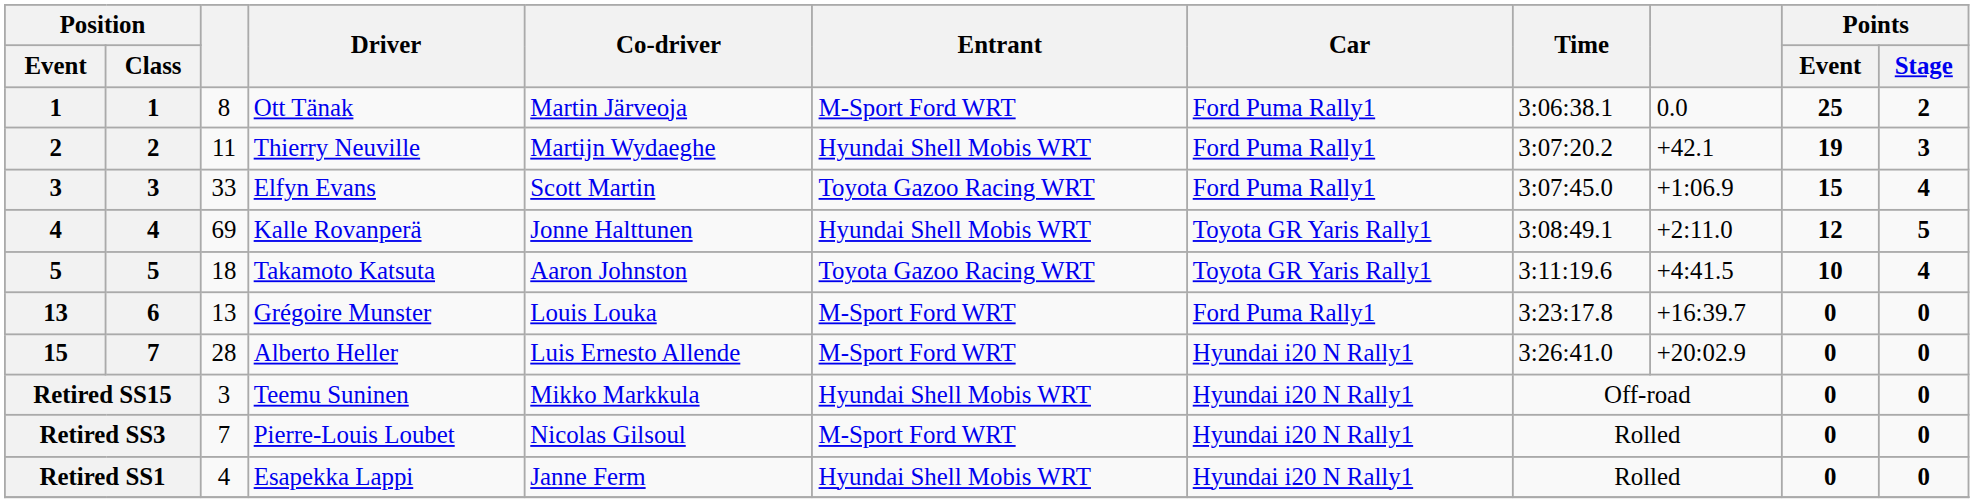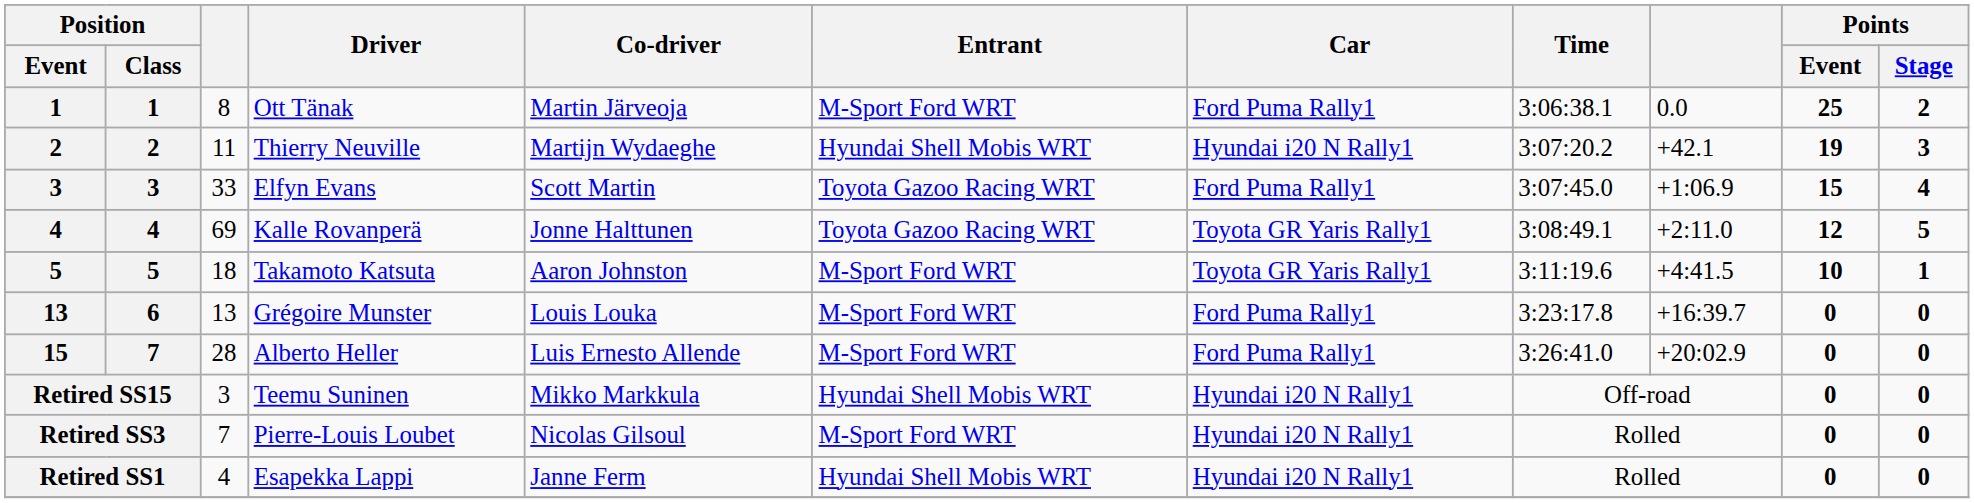 <table class="wikitable" width=85% style="font-size: 85%;">
 <tr>
 <th colspan="2">Position</th>
 <th rowspan="2"></th>
 <th rowspan="2">Driver</th>
 <th rowspan="2">Co-driver</th>
 <th rowspan="2">Entrant</th>
 <th rowspan="2">Car</th>
 <th rowspan="2">Time</th>
 <th rowspan="2"></th>
 <th colspan="2">Points</th>
 </tr>
 <tr>
 <th>Event</th>
 <th>Class</th>
 <th>Event</th>
 <th><a href='#'>Stage</a></th>
 </tr>
 <tr>
 <th>1</th>
 <th>1</th>
 <td align="center">8</td>
 <td><a href='#'>Ott Tänak</a></td>
 <td><a href='#'>Martin Järveoja</a></td>
 <td><a href='#'>M-Sport Ford WRT</a></td>
 <td><a href='#'>Ford Puma Rally1</a></td>
 <td>3:06:38.1</td>
 <td>0.0</td>
 <td align="center"><strong>25</strong></td>
 <td align="center"><strong>2</strong></td>
 </tr>
 <tr>
 <th>2</th>
 <th>2</th>
 <td align="center">11</td>
 <td><a href='#'>Thierry Neuville</a></td>
 <td><a href='#'>Martijn Wydaeghe</a></td>
 <td><a href='#'>Hyundai Shell Mobis WRT</a></td>
-<td><a href='#'>Ford Puma Rally1</a></td>
+<td><a href='#'>Hyundai i20 N Rally1</a></td>
 <td>3:07:20.2</td>
 <td>+42.1</td>
 <td align="center"><strong>19</strong></td>
 <td align="center"><strong>3</strong></td>
 </tr>
 <tr>
 <th>3</th>
 <th>3</th>
 <td align="center">33</td>
 <td><a href='#'>Elfyn Evans</a></td>
 <td><a href='#'>Scott Martin</a></td>
 <td><a href='#'>Toyota Gazoo Racing WRT</a></td>
 <td><a href='#'>Ford Puma Rally1</a></td>
 <td>3:07:45.0</td>
 <td>+1:06.9</td>
 <td align="center"><strong>15</strong></td>
 <td align="center"><strong>4</strong></td>
 </tr>
 <tr>
 <th>4</th>
 <th>4</th>
 <td align="center">69</td>
 <td><a href='#'>Kalle Rovanperä</a></td>
 <td><a href='#'>Jonne Halttunen</a></td>
-<td><a href='#'>Hyundai Shell Mobis WRT</a></td>
+<td><a href='#'>Toyota Gazoo Racing WRT</a></td>
 <td><a href='#'>Toyota GR Yaris Rally1</a></td>
 <td>3:08:49.1</td>
 <td>+2:11.0</td>
 <td align="center"><strong>12</strong></td>
 <td align="center"><strong>5</strong></td>
 </tr>
 <tr>
 <th>5</th>
 <th>5</th>
 <td align="center">18</td>
 <td><a href='#'>Takamoto Katsuta</a></td>
 <td><a href='#'>Aaron Johnston</a></td>
-<td><a href='#'>Toyota Gazoo Racing WRT</a></td>
+<td><a href='#'>M-Sport Ford WRT</a></td>
 <td><a href='#'>Toyota GR Yaris Rally1</a></td>
 <td>3:11:19.6</td>
 <td>+4:41.5</td>
 <td align="center"><strong>10</strong></td>
-<td align="center"><strong>4</strong></td>
+<td align="center"><strong>1</strong></td>
 </tr>
 <tr>
 <th>13</th>
 <th>6</th>
 <td align="center">13</td>
 <td><a href='#'>Grégoire Munster</a></td>
 <td><a href='#'>Louis Louka</a></td>
 <td><a href='#'>M-Sport Ford WRT</a></td>
 <td><a href='#'>Ford Puma Rally1</a></td>
 <td>3:23:17.8</td>
 <td>+16:39.7</td>
 <td align="center"><strong>0</strong></td>
 <td align="center"><strong>0</strong></td>
 </tr>
 <tr>
 <th>15</th>
 <th>7</th>
 <td align="center">28</td>
 <td><a href='#'>Alberto Heller</a></td>
 <td><a href='#'>Luis Ernesto Allende</a></td>
 <td><a href='#'>M-Sport Ford WRT</a></td>
-<td><a href='#'>Hyundai i20 N Rally1</a></td>
+<td><a href='#'>Ford Puma Rally1</a></td>
 <td>3:26:41.0</td>
 <td>+20:02.9</td>
 <td align="center"><strong>0</strong></td>
 <td align="center"><strong>0</strong></td>
 </tr>
 <tr>
 <th colspan="2">Retired SS15</th>
 <td align="center">3</td>
 <td><a href='#'>Teemu Suninen</a></td>
 <td><a href='#'>Mikko Markkula</a></td>
 <td><a href='#'>Hyundai Shell Mobis WRT</a></td>
 <td><a href='#'>Hyundai i20 N Rally1</a></td>
 <td align="center" colspan="2">Off-road</td>
 <td align="center"><strong>0</strong></td>
 <td align="center"><strong>0</strong></td>
 </tr>
 <tr>
 <th colspan="2">Retired SS3</th>
 <td align="center">7</td>
 <td><a href='#'>Pierre-Louis Loubet</a></td>
 <td><a href='#'>Nicolas Gilsoul</a></td>
 <td><a href='#'>M-Sport Ford WRT</a></td>
 <td><a href='#'>Hyundai i20 N Rally1</a></td>
 <td align="center" colspan="2">Rolled</td>
 <td align="center"><strong>0</strong></td>
 <td align="center"><strong>0</strong></td>
 </tr>
 <tr>
 <th colspan="2">Retired SS1</th>
 <td align="center">4</td>
 <td><a href='#'>Esapekka Lappi</a></td>
 <td><a href='#'>Janne Ferm</a></td>
 <td><a href='#'>Hyundai Shell Mobis WRT</a></td>
 <td><a href='#'>Hyundai i20 N Rally1</a></td>
 <td align="center" colspan="2">Rolled</td>
 <td align="center"><strong>0</strong></td>
 <td align="center"><strong>0</strong></td>
 </tr>
 <tr>
 </tr>
 </table>
